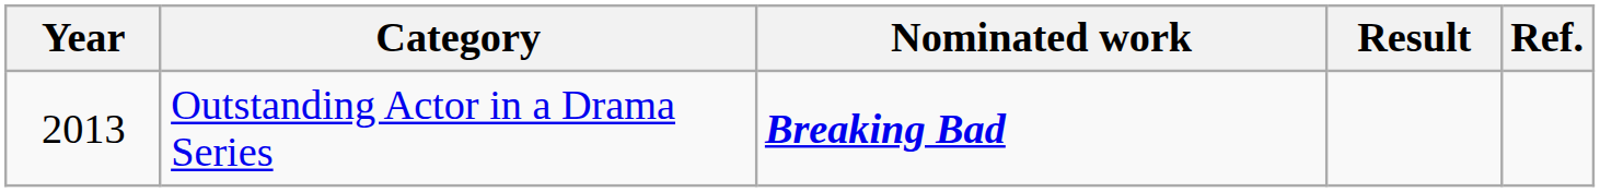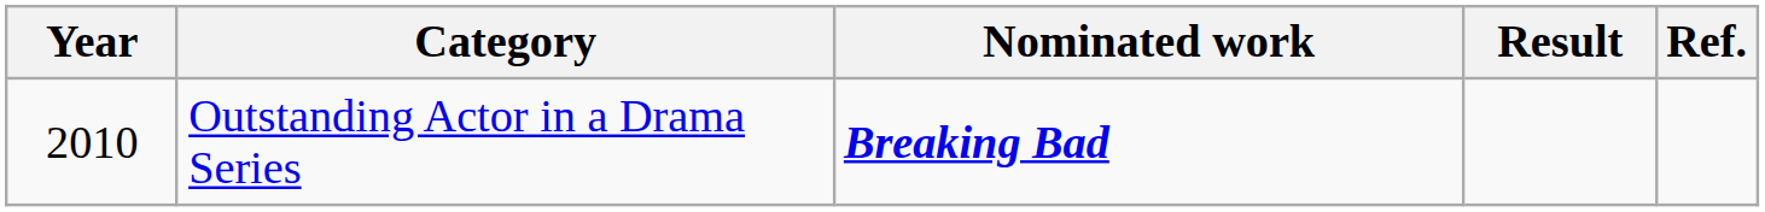 <table class=wikitable>
 <tr>
 <th scope="col" style="width:5em;">Year</th>
 <th scope="col" style="width:26em;">Category</th>
 <th scope="col" style="width:25em;">Nominated work</th>
 <th scope="col" style="width:5em;">Result</th>
 <th>Ref.</th>
 </tr>
 <tr>
-<td style="text-align:center;">2013</td>
+<td style="text-align:center;">2010</td>
 <td><a href='#'>Outstanding Actor in a Drama Series</a></td>
 <td><strong><em><a href='#'>Breaking Bad</a></em></strong></td>
 <td></td>
 <td style="text-align:center;"></td>
 </tr>
 </table>
